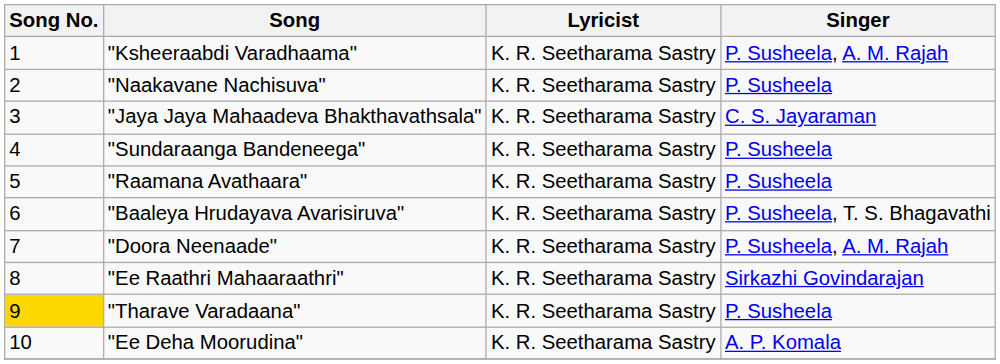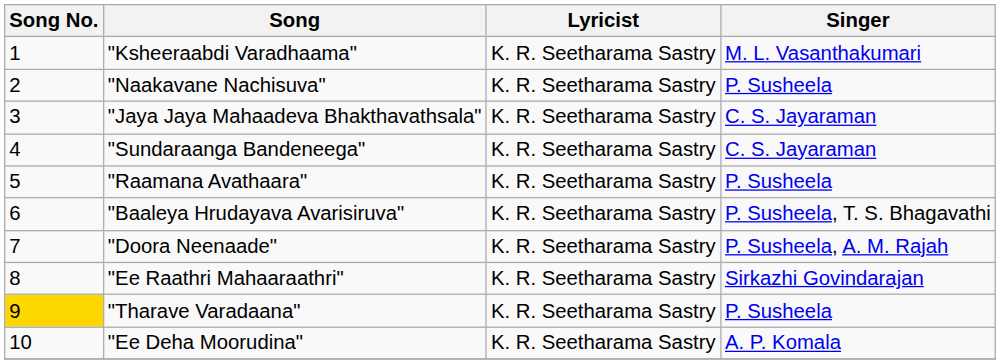 <table class="wikitable">
 <tr>
 <th>Song No.</th>
 <th>Song</th>
 <th>Lyricist</th>
 <th>Singer</th>
 </tr>
 <tr>
 <td>1</td>
 <td>"Ksheeraabdi Varadhaama"</td>
 <td>K. R. Seetharama Sastry</td>
-<td><a href='#'>P. Susheela</a>, <a href='#'>A. M. Rajah</a></td>
+<td><a href='#'>M. L. Vasanthakumari</a></td>
 </tr>
 <tr>
 <td>2</td>
 <td>"Naakavane Nachisuva"</td>
 <td>K. R. Seetharama Sastry</td>
 <td><a href='#'>P. Susheela</a></td>
 </tr>
 <tr>
 <td>3</td>
 <td>"Jaya Jaya Mahaadeva Bhakthavathsala"</td>
 <td>K. R. Seetharama Sastry</td>
 <td><a href='#'>C. S. Jayaraman</a></td>
 </tr>
 <tr>
 <td>4</td>
 <td>"Sundaraanga Bandeneega"</td>
 <td>K. R. Seetharama Sastry</td>
-<td><a href='#'>P. Susheela</a></td>
+<td><a href='#'>C. S. Jayaraman</a></td>
 </tr>
 <tr>
 <td>5</td>
 <td>"Raamana Avathaara"</td>
 <td>K. R. Seetharama Sastry</td>
 <td><a href='#'>P. Susheela</a></td>
 </tr>
 <tr>
 <td>6</td>
 <td>"Baaleya Hrudayava Avarisiruva"</td>
 <td>K. R. Seetharama Sastry</td>
 <td><a href='#'>P. Susheela</a>, T. S. Bhagavathi</td>
 </tr>
 <tr>
 <td>7</td>
 <td>"Doora Neenaade"</td>
 <td>K. R. Seetharama Sastry</td>
 <td><a href='#'>P. Susheela</a>, <a href='#'>A. M. Rajah</a></td>
 </tr>
 <tr>
 <td>8</td>
 <td>"Ee Raathri Mahaaraathri"</td>
 <td>K. R. Seetharama Sastry</td>
 <td><a href='#'>Sirkazhi Govindarajan</a></td>
 </tr>
 <tr>
 <td style="background: gold;">9</td>
 <td>"Tharave Varadaana"</td>
 <td>K. R. Seetharama Sastry</td>
 <td><a href='#'>P. Susheela</a></td>
 </tr>
 <tr>
 <td>10</td>
 <td>"Ee Deha Moorudina"</td>
 <td>K. R. Seetharama Sastry</td>
 <td><a href='#'>A. P. Komala</a></td>
 </tr>
 <tr>
 </tr>
 </table>
